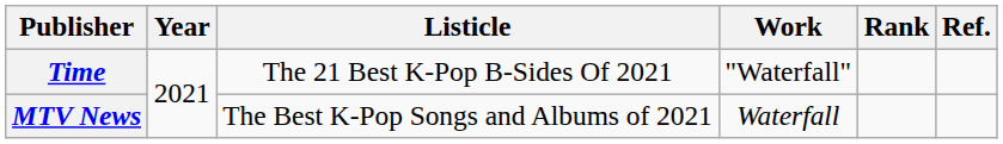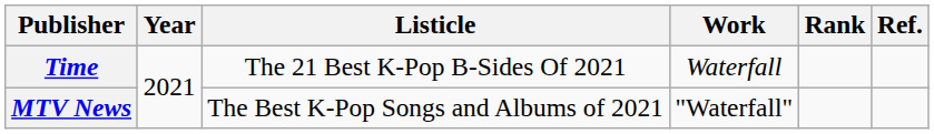 <table class="wikitable plainrowheaders" style="text-align:center">
 <tr>
 <th scope="col">Publisher</th>
 <th scope="col">Year</th>
 <th scope="col">Listicle</th>
 <th scope="col">Work</th>
 <th scope="col">Rank</th>
 <th scope="col" class="unsortable">Ref.</th>
 </tr>
 <tr>
 <th scope="row"><em><a href='#'>Time</a></em></th>
 <td rowspan="2">2021</td>
 <td>The 21 Best K-Pop B-Sides Of 2021</td>
-<td>"Waterfall"</td>
+<td><em>Waterfall</em></td>
 <td></td>
 <td></td>
 </tr>
 <tr>
 <th scope="row"><em><a href='#'>MTV News</a></em></th>
 <td>The Best K-Pop Songs and Albums of 2021</td>
-<td><em>Waterfall</em></td>
+<td>"Waterfall"</td>
 <td></td>
 <td></td>
 </tr>
 </table>
